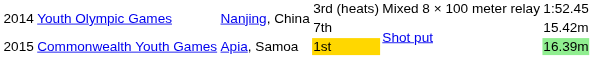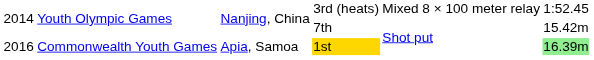 <table>
 <tr>
 <td rowspan="2">2014</td>
 <td rowspan="2"><a href='#'>Youth Olympic Games</a></td>
 <td rowspan="2"><a href='#'>Nanjing</a>, China</td>
 <td>3rd (heats)</td>
 <td>Mixed 8 × 100 meter relay</td>
 <td>1:52.45</td>
 </tr>
 <tr>
 <td>7th</td>
 <td rowspan="2"><a href='#'>Shot put</a></td>
 <td data-sort-value="021.73">15.42m</td>
 </tr>
 <tr>
-<td>2015</td>
+<td>2016</td>
 <td><a href='#'>Commonwealth Youth Games</a></td>
 <td><a href='#'>Apia</a>, Samoa</td>
 <td style="background:gold;">1st</td>
 <td data-sort-value="021.73" style="background: lightgreen;">16.39m </td>
 </tr>
 <tr>
 </tr>
 </table>
